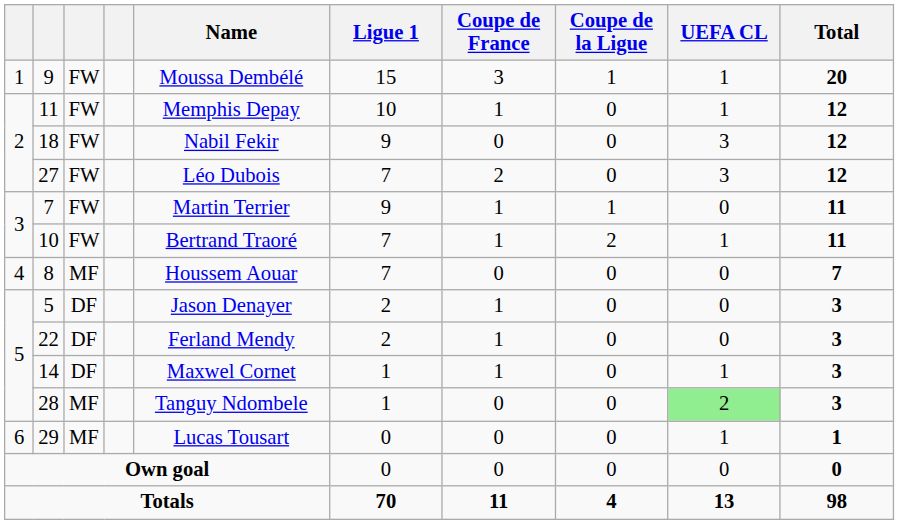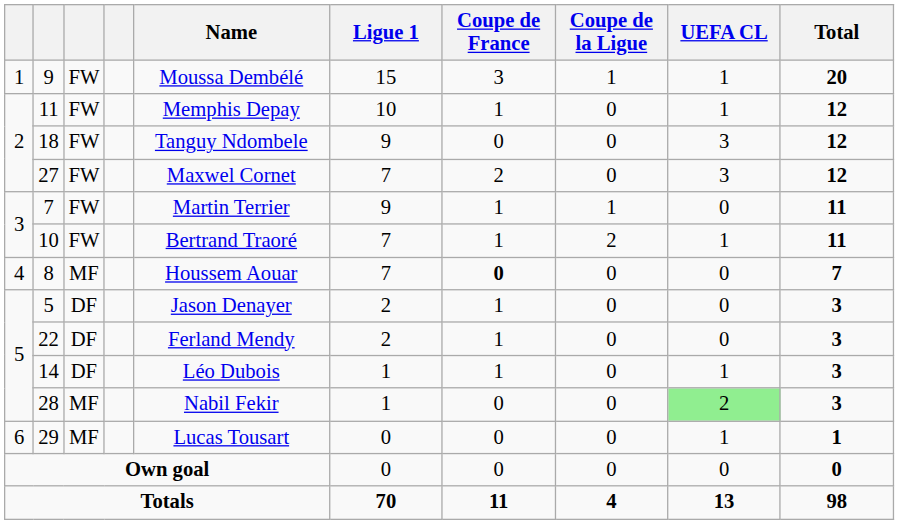 <table class="wikitable" style="text-align:center">
 <tr>
 <th width=15></th>
 <th width=15></th>
 <th width=15></th>
 <th width=15></th>
 <th width=145>Name</th>
 <th width=80><a href='#'>Ligue 1</a></th>
 <th width=80><a href='#'>Coupe de France</a></th>
 <th width=80><a href='#'>Coupe de la Ligue</a></th>
 <th width=80><a href='#'>UEFA CL</a></th>
 <th width=80>Total</th>
 </tr>
 <tr>
 <td>1</td>
 <td>9</td>
 <td>FW</td>
 <td></td>
 <td><a href='#'>Moussa Dembélé</a></td>
 <td>15</td>
 <td>3</td>
 <td>1</td>
 <td>1</td>
 <td><strong>20</strong></td>
 </tr>
 <tr>
 <td rowspan="3">2</td>
 <td>11</td>
 <td>FW</td>
 <td></td>
 <td><a href='#'>Memphis Depay</a></td>
 <td>10</td>
 <td>1</td>
 <td>0</td>
 <td>1</td>
 <td><strong>12</strong></td>
 </tr>
 <tr>
 <td>18</td>
 <td>FW</td>
 <td></td>
-<td><a href='#'>Nabil Fekir</a></td>
+<td><a href='#'>Tanguy Ndombele</a></td>
 <td>9</td>
 <td>0</td>
 <td>0</td>
 <td>3</td>
 <td><strong>12</strong></td>
 </tr>
 <tr>
 <td>27</td>
 <td>FW</td>
 <td></td>
-<td><a href='#'>Léo Dubois</a></td>
+<td><a href='#'>Maxwel Cornet</a></td>
 <td>7</td>
 <td>2</td>
 <td>0</td>
 <td>3</td>
 <td><strong>12</strong></td>
 </tr>
 <tr>
 <td rowspan="2">3</td>
 <td>7</td>
 <td>FW</td>
 <td></td>
 <td><a href='#'>Martin Terrier</a></td>
 <td>9</td>
 <td>1</td>
 <td>1</td>
 <td>0</td>
 <td><strong>11</strong></td>
 </tr>
 <tr>
 <td>10</td>
 <td>FW</td>
 <td></td>
 <td><a href='#'>Bertrand Traoré</a></td>
 <td>7</td>
 <td>1</td>
 <td>2</td>
 <td>1</td>
 <td><strong>11</strong></td>
 </tr>
 <tr>
 <td>4</td>
 <td>8</td>
 <td>MF</td>
 <td></td>
 <td><a href='#'>Houssem Aouar</a></td>
 <td>7</td>
-<td>0</td>
+<td><strong>0</strong></td>
 <td>0</td>
 <td>0</td>
 <td><strong>7</strong></td>
 </tr>
 <tr>
 <td rowspan="4">5</td>
 <td>5</td>
 <td>DF</td>
 <td></td>
 <td><a href='#'>Jason Denayer</a></td>
 <td>2</td>
 <td>1</td>
 <td>0</td>
 <td>0</td>
 <td><strong>3</strong></td>
 </tr>
 <tr>
 <td>22</td>
 <td>DF</td>
 <td></td>
 <td><a href='#'>Ferland Mendy</a></td>
 <td>2</td>
 <td>1</td>
 <td>0</td>
 <td>0</td>
 <td><strong>3</strong></td>
 </tr>
 <tr>
 <td>14</td>
 <td>DF</td>
 <td></td>
-<td><a href='#'>Maxwel Cornet</a></td>
+<td><a href='#'>Léo Dubois</a></td>
 <td>1</td>
 <td>1</td>
 <td>0</td>
 <td>1</td>
 <td><strong>3</strong></td>
 </tr>
 <tr>
 <td>28</td>
 <td>MF</td>
 <td></td>
-<td><a href='#'>Tanguy Ndombele</a></td>
+<td><a href='#'>Nabil Fekir</a></td>
 <td>1</td>
 <td>0</td>
 <td>0</td>
 <td style="background: lightgreen;">2</td>
 <td><strong>3</strong></td>
 </tr>
 <tr>
 <td>6</td>
 <td>29</td>
 <td>MF</td>
 <td></td>
 <td><a href='#'>Lucas Tousart</a></td>
 <td>0</td>
 <td>0</td>
 <td>0</td>
 <td>1</td>
 <td><strong>1</strong></td>
 </tr>
 <tr>
 <td colspan="5"><strong>Own goal</strong></td>
 <td>0</td>
 <td>0</td>
 <td>0</td>
 <td>0</td>
 <td><strong>0</strong></td>
 </tr>
 <tr>
 <td colspan="5"><strong>Totals</strong></td>
 <td><strong>70</strong></td>
 <td><strong>11</strong></td>
 <td><strong>4</strong></td>
 <td><strong>13</strong></td>
 <td><strong>98</strong></td>
 </tr>
 </table>
